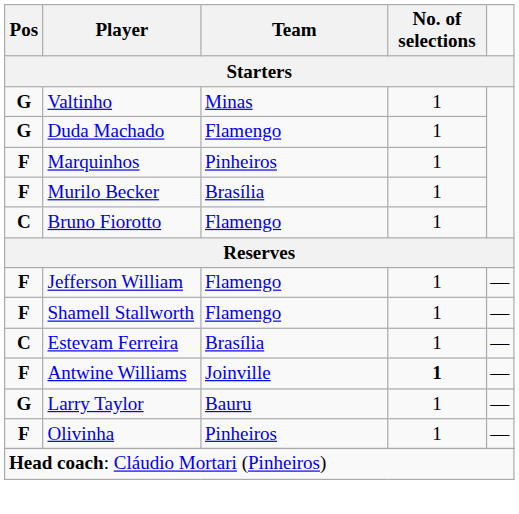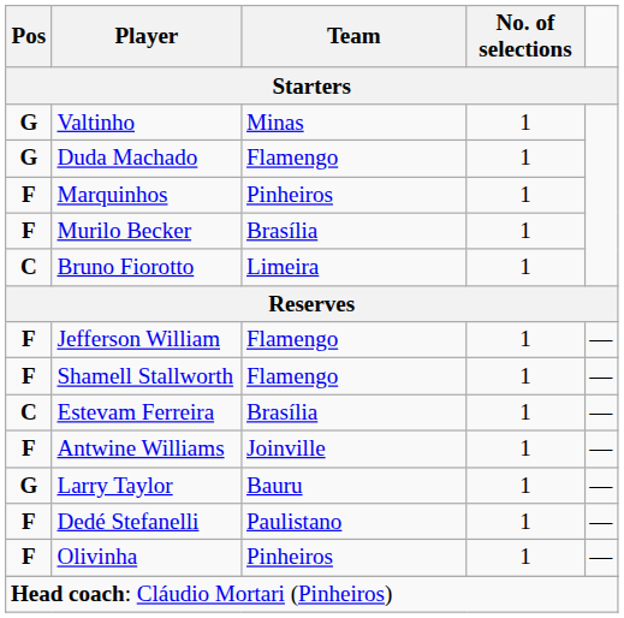 <table class="wikitable" style="text-align:center">
 <tr>
 <th scope="col" width="25px">Pos</th>
 <th scope="col" width="125px">Player</th>
 <th scope="col" width="150px">Team</th>
 <th scope="col" width="75px">No. of selections</th>
 </tr>
 <tr>
 <th scope="col" colspan="5">Starters</th>
 </tr>
 <tr>
 <td><strong>G</strong></td>
 <td style="text-align:left"><a href='#'>Valtinho</a></td>
 <td style="text-align:left"><a href='#'>Minas</a></td>
 <td>1</td>
 </tr>
 <tr>
 <td><strong>G</strong></td>
 <td style="text-align:left"><a href='#'>Duda Machado</a></td>
 <td style="text-align:left"><a href='#'>Flamengo</a></td>
 <td>1</td>
 </tr>
 <tr>
 <td><strong>F</strong></td>
 <td style="text-align:left"><a href='#'>Marquinhos</a></td>
 <td style="text-align:left"><a href='#'>Pinheiros</a></td>
 <td>1</td>
 </tr>
 <tr>
 <td><strong>F</strong></td>
 <td style="text-align:left"><a href='#'>Murilo Becker</a></td>
 <td style="text-align:left"><a href='#'>Brasília</a></td>
 <td>1</td>
 </tr>
 <tr>
 <td><strong>C</strong></td>
 <td style="text-align:left"><a href='#'>Bruno Fiorotto</a></td>
-<td style="text-align:left"><a href='#'>Flamengo</a></td>
+<td style="text-align:left"><a href='#'>Limeira</a></td>
 <td>1</td>
 </tr>
 <tr>
 <th scope="col" colspan="5">Reserves</th>
 </tr>
 <tr>
 <td><strong>F</strong></td>
 <td style="text-align:left"><a href='#'>Jefferson William</a></td>
 <td style="text-align:left"><a href='#'>Flamengo</a></td>
 <td>1</td>
 <td>—</td>
 </tr>
 <tr>
 <td><strong>F</strong></td>
 <td style="text-align:left"><a href='#'>Shamell Stallworth</a></td>
 <td style="text-align:left"><a href='#'>Flamengo</a></td>
 <td>1</td>
 <td>—</td>
 </tr>
 <tr>
 <td><strong>C</strong></td>
 <td style="text-align:left"><a href='#'>Estevam Ferreira</a></td>
 <td style="text-align:left"><a href='#'>Brasília</a></td>
 <td>1</td>
 <td>—</td>
 </tr>
 <tr>
 <td><strong>F</strong></td>
 <td style="text-align:left"><a href='#'>Antwine Williams</a></td>
 <td style="text-align:left"><a href='#'>Joinville</a></td>
-<td><strong>1</strong></td>
+<td>1</td>
 <td>—</td>
 </tr>
 <tr>
 <td><strong>G</strong></td>
 <td style="text-align:left"><a href='#'>Larry Taylor</a></td>
 <td style="text-align:left"><a href='#'>Bauru</a></td>
+<td>1</td>
+<td>—</td>
+</tr>
+<tr>
+<td><strong>F</strong></td>
+<td style="text-align:left"><a href='#'>Dedé Stefanelli</a></td>
+<td style="text-align:left"><a href='#'>Paulistano</a></td>
 <td>1</td>
 <td>—</td>
 </tr>
 <tr>
 <td><strong>F</strong></td>
 <td style="text-align:left"><a href='#'>Olivinha</a></td>
 <td style="text-align:left"><a href='#'>Pinheiros</a></td>
 <td>1</td>
 <td>—</td>
 </tr>
 <tr>
 </tr>
 <tr>
 <td style="text-align:left" colspan="5"><strong>Head coach</strong>: <a href='#'>Cláudio Mortari</a> (<a href='#'>Pinheiros</a>)</td>
 </tr>
 </table>
